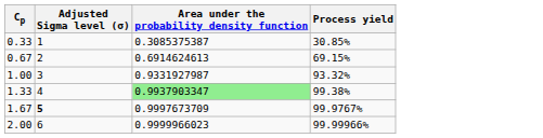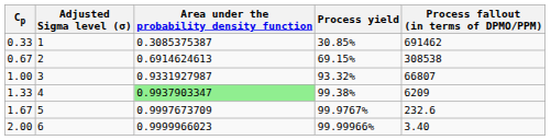 <table class="wikitable">
 <tr>
 <th>C<sub>p</sub></th>
 <th>Adjusted<br>Sigma level (σ)</th>
 <th>Area under the<br><a href='#'>probability density function</a></th>
 <th>Process yield</th>
+<th>Process fallout<br>(in terms of DPMO/PPM)</th>
 </tr>
 <tr>
 <td>0.33</td>
 <td>1</td>
 <td>0.3085375387</td>
 <td>30.85%</td>
+<td>691462</td>
 </tr>
 <tr>
 <td>0.67</td>
 <td>2</td>
 <td>0.6914624613</td>
 <td>69.15%</td>
+<td>308538</td>
 </tr>
 <tr>
 <td>1.00</td>
 <td>3</td>
 <td>0.9331927987</td>
 <td>93.32%</td>
+<td>66807</td>
 </tr>
 <tr>
 <td>1.33</td>
 <td>4</td>
 <td style="background: lightgreen;">0.9937903347</td>
 <td>99.38%</td>
+<td>6209</td>
 </tr>
 <tr>
 <td>1.67</td>
-<td><strong>5</strong></td>
+<td>5</td>
 <td>0.9997673709</td>
 <td>99.9767%</td>
+<td>232.6</td>
 </tr>
 <tr>
 <td>2.00</td>
 <td>6</td>
 <td>0.9999966023</td>
 <td>99.99966%</td>
+<td>3.40</td>
 </tr>
 </table>
